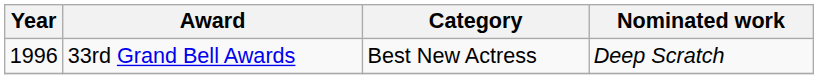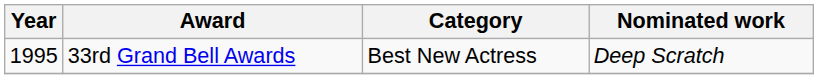 <table class="wikitable" style="width:600px">
 <tr>
 <th width=10>Year</th>
 <th>Award</th>
 <th>Category</th>
 <th>Nominated work</th>
 </tr>
 <tr>
-<td>1996</td>
+<td>1995</td>
 <td>33rd <a href='#'>Grand Bell Awards</a></td>
 <td>Best New Actress</td>
 <td><em>Deep Scratch</em></td>
 </tr>
 <tr>
 </tr>
 </table>
